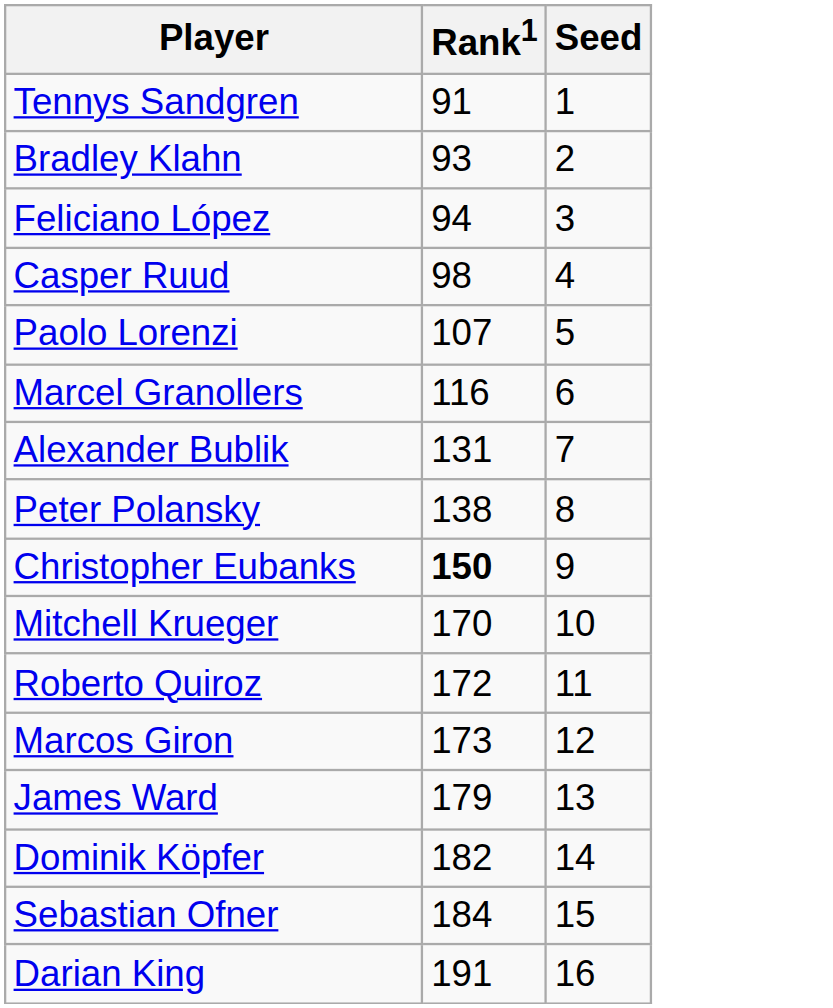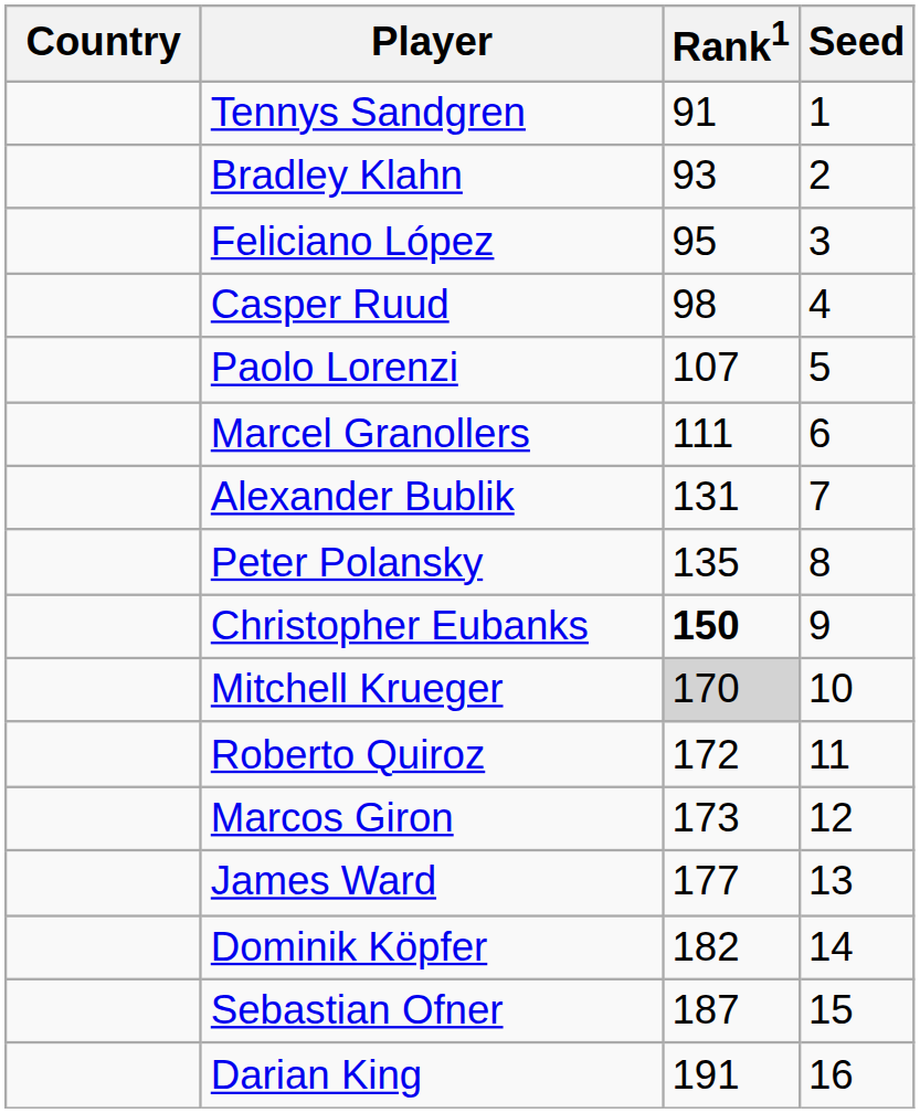 <table class="sortable wikitable">
 <tr>
+<th width="70">Country</th>
 <th width="175">Player</th>
 <th>Rank<sup>1</sup></th>
 <th>Seed</th>
 </tr>
 <tr>
+<td></td>
 <td><a href='#'>Tennys Sandgren</a></td>
 <td>91</td>
 <td>1</td>
 </tr>
 <tr>
+<td></td>
 <td><a href='#'>Bradley Klahn</a></td>
 <td>93</td>
 <td>2</td>
 </tr>
 <tr>
+<td></td>
 <td><a href='#'>Feliciano López</a></td>
-<td>94</td>
+<td>95</td>
 <td>3</td>
 </tr>
 <tr>
+<td></td>
 <td><a href='#'>Casper Ruud</a></td>
 <td>98</td>
 <td>4</td>
 </tr>
 <tr>
+<td></td>
 <td><a href='#'>Paolo Lorenzi</a></td>
 <td>107</td>
 <td>5</td>
 </tr>
 <tr>
+<td></td>
 <td><a href='#'>Marcel Granollers</a></td>
-<td>116</td>
+<td>111</td>
 <td>6</td>
 </tr>
 <tr>
+<td></td>
 <td><a href='#'>Alexander Bublik</a></td>
 <td>131</td>
 <td>7</td>
 </tr>
 <tr>
+<td></td>
 <td><a href='#'>Peter Polansky</a></td>
-<td>138</td>
+<td>135</td>
 <td>8</td>
 </tr>
 <tr>
+<td></td>
 <td><a href='#'>Christopher Eubanks</a></td>
 <td><strong>150</strong></td>
 <td>9</td>
 </tr>
 <tr>
+<td></td>
 <td><a href='#'>Mitchell Krueger</a></td>
-<td>170</td>
+<td style="background: lightgrey;">170</td>
 <td>10</td>
 </tr>
 <tr>
+<td></td>
 <td><a href='#'>Roberto Quiroz</a></td>
 <td>172</td>
 <td>11</td>
 </tr>
 <tr>
+<td></td>
 <td><a href='#'>Marcos Giron</a></td>
 <td>173</td>
 <td>12</td>
 </tr>
 <tr>
+<td></td>
 <td><a href='#'>James Ward</a></td>
-<td>179</td>
+<td>177</td>
 <td>13</td>
 </tr>
 <tr>
+<td></td>
 <td><a href='#'>Dominik Köpfer</a></td>
 <td>182</td>
 <td>14</td>
 </tr>
 <tr>
+<td></td>
 <td><a href='#'>Sebastian Ofner</a></td>
-<td>184</td>
+<td>187</td>
 <td>15</td>
 </tr>
 <tr>
+<td></td>
 <td><a href='#'>Darian King</a></td>
 <td>191</td>
 <td>16</td>
 </tr>
 </table>
